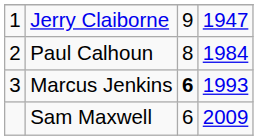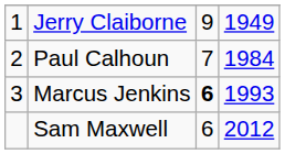 <table class="wikitable">
 <tr>
 </tr>
 <tr>
 <td>1</td>
 <td><a href='#'>Jerry Claiborne</a></td>
 <td>9</td>
-<td><a href='#'>1947</a></td>
+<td><a href='#'>1949</a></td>
 </tr>
 <tr>
 <td>2</td>
 <td>Paul Calhoun</td>
-<td>8</td>
+<td>7</td>
 <td><a href='#'>1984</a></td>
 </tr>
 <tr>
 <td>3</td>
 <td>Marcus Jenkins</td>
 <td><strong>6</strong></td>
 <td><a href='#'>1993</a></td>
 </tr>
 <tr>
 <td></td>
 <td>Sam Maxwell</td>
 <td>6</td>
-<td><a href='#'>2009</a></td>
+<td><a href='#'>2012</a></td>
 </tr>
 </table>
